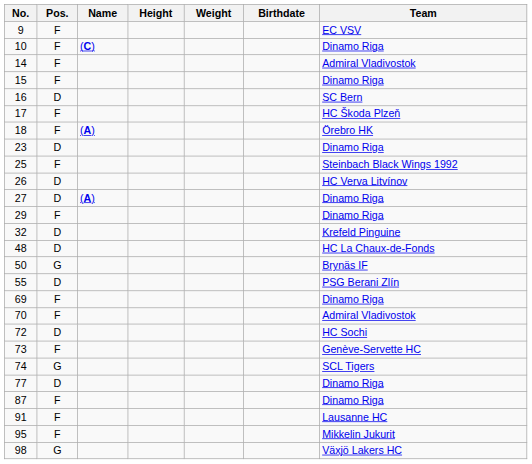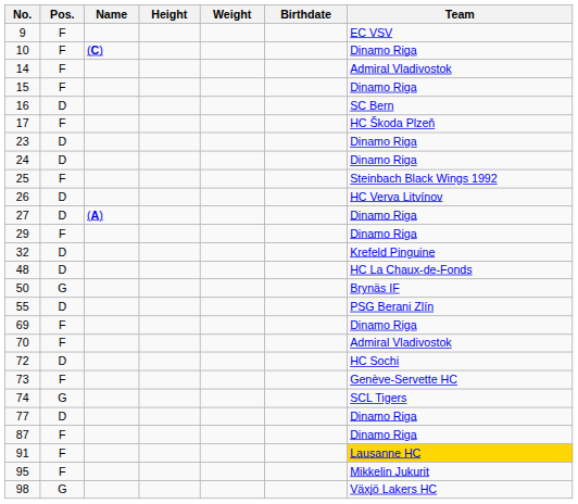 <table class="wikitable sortable" width="80%" style="font-size:90%; text-align:center;">
 <tr>
 <th>No.</th>
 <th>Pos.</th>
 <th>Name</th>
 <th>Height</th>
 <th>Weight</th>
 <th>Birthdate</th>
 <th>Team</th>
 </tr>
 <tr>
 <td>9</td>
 <td>F</td>
 <td align=left></td>
 <td></td>
 <td></td>
 <td align=right></td>
 <td align=left> <a href='#'>EC VSV</a></td>
 </tr>
 <tr>
 <td>10</td>
 <td>F</td>
 <td align=left> <a href='#'>(<strong>C</strong>)</a></td>
 <td></td>
 <td></td>
 <td align=right></td>
 <td align=left> <a href='#'>Dinamo Riga</a></td>
 </tr>
 <tr>
 <td>14</td>
 <td>F</td>
 <td align=left></td>
 <td></td>
 <td></td>
 <td align=right></td>
 <td align=left> <a href='#'>Admiral Vladivostok</a></td>
 </tr>
 <tr>
 <td>15</td>
 <td>F</td>
 <td align=left></td>
 <td></td>
 <td></td>
 <td align=right></td>
 <td align=left> <a href='#'>Dinamo Riga</a></td>
 </tr>
 <tr>
 <td>16</td>
 <td>D</td>
 <td align=left></td>
 <td></td>
 <td></td>
 <td align=right></td>
 <td align=left> <a href='#'>SC Bern</a></td>
 </tr>
 <tr>
 <td>17</td>
 <td>F</td>
 <td align=left></td>
 <td></td>
 <td></td>
 <td align=right></td>
 <td align=left> <a href='#'>HC Škoda Plzeň</a></td>
 </tr>
 <tr>
-<td>18</td>
-<td>F</td>
-<td align=left> <a href='#'>(<strong>A</strong>)</a></td>
+<td>23</td>
+<td>D</td>
+<td align=left></td>
 <td></td>
 <td></td>
 <td align=right></td>
-<td align=left> <a href='#'>Örebro HK</a></td>
+<td align=left> <a href='#'>Dinamo Riga</a></td>
 </tr>
 <tr>
-<td>23</td>
+<td>24</td>
 <td>D</td>
 <td align=left></td>
 <td></td>
 <td></td>
 <td align=right></td>
 <td align=left> <a href='#'>Dinamo Riga</a></td>
 </tr>
 <tr>
 <td>25</td>
 <td>F</td>
 <td align=left></td>
 <td></td>
 <td></td>
 <td align=right></td>
 <td align=left> <a href='#'>Steinbach Black Wings 1992</a></td>
 </tr>
 <tr>
 <td>26</td>
 <td>D</td>
 <td align=left></td>
 <td></td>
 <td></td>
 <td align=right></td>
 <td align=left> <a href='#'>HC Verva Litvínov</a></td>
 </tr>
 <tr>
 <td>27</td>
 <td>D</td>
 <td align=left> <a href='#'>(<strong>A</strong>)</a></td>
 <td></td>
 <td></td>
 <td align=right></td>
 <td align=left> <a href='#'>Dinamo Riga</a></td>
 </tr>
 <tr>
 <td>29</td>
 <td>F</td>
 <td align=left></td>
 <td></td>
 <td></td>
 <td align=right></td>
 <td align=left> <a href='#'>Dinamo Riga</a></td>
 </tr>
 <tr>
 <td>32</td>
 <td>D</td>
 <td align=left></td>
 <td></td>
 <td></td>
 <td align=right></td>
 <td align=left> <a href='#'>Krefeld Pinguine</a></td>
 </tr>
 <tr>
 <td>48</td>
 <td>D</td>
 <td align=left></td>
 <td></td>
 <td></td>
 <td align=right></td>
 <td align=left> <a href='#'>HC La Chaux-de-Fonds</a></td>
 </tr>
 <tr>
 <td>50</td>
 <td>G</td>
 <td align=left></td>
 <td></td>
 <td></td>
 <td align=right></td>
 <td align=left> <a href='#'>Brynäs IF</a></td>
 </tr>
 <tr>
 <td>55</td>
 <td>D</td>
 <td align=left></td>
 <td></td>
 <td></td>
 <td align=right></td>
 <td align=left> <a href='#'>PSG Berani Zlín</a></td>
 </tr>
 <tr>
 <td>69</td>
 <td>F</td>
 <td align=left></td>
 <td></td>
 <td></td>
 <td align=right></td>
 <td align=left> <a href='#'>Dinamo Riga</a></td>
 </tr>
 <tr>
 <td>70</td>
 <td>F</td>
 <td align=left></td>
 <td></td>
 <td></td>
 <td align=right></td>
 <td align=left> <a href='#'>Admiral Vladivostok</a></td>
 </tr>
 <tr>
 <td>72</td>
 <td>D</td>
 <td align=left></td>
 <td></td>
 <td></td>
 <td align=right></td>
 <td align=left> <a href='#'>HC Sochi</a></td>
 </tr>
 <tr>
 <td>73</td>
 <td>F</td>
 <td align=left></td>
 <td></td>
 <td></td>
 <td align=right></td>
 <td align=left> <a href='#'>Genève-Servette HC</a></td>
 </tr>
 <tr>
 <td>74</td>
 <td>G</td>
 <td align=left></td>
 <td></td>
 <td></td>
 <td align=right></td>
 <td align=left> <a href='#'>SCL Tigers</a></td>
 </tr>
 <tr>
 <td>77</td>
 <td>D</td>
 <td align=left></td>
 <td></td>
 <td></td>
 <td align=right></td>
 <td align=left> <a href='#'>Dinamo Riga</a></td>
 </tr>
 <tr>
 <td>87</td>
 <td>F</td>
 <td align=left></td>
 <td></td>
 <td></td>
 <td align=right></td>
 <td align=left> <a href='#'>Dinamo Riga</a></td>
 </tr>
 <tr>
 <td>91</td>
 <td>F</td>
 <td align=left></td>
 <td></td>
 <td></td>
 <td align=right></td>
-<td align=left> <a href='#'>Lausanne HC</a></td>
+<td align=left style="background: gold;"> <a href='#'>Lausanne HC</a></td>
 </tr>
 <tr>
 <td>95</td>
 <td>F</td>
 <td align=left></td>
 <td></td>
 <td></td>
 <td align=right></td>
 <td align=left> <a href='#'>Mikkelin Jukurit</a></td>
 </tr>
 <tr>
 <td>98</td>
 <td>G</td>
 <td align=left></td>
 <td></td>
 <td></td>
 <td align=right></td>
 <td align=left> <a href='#'>Växjö Lakers HC</a></td>
 </tr>
 </table>
